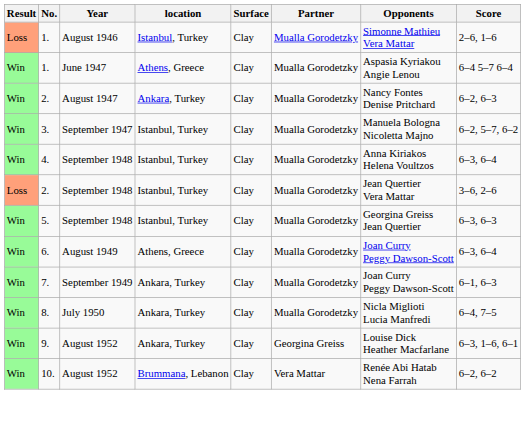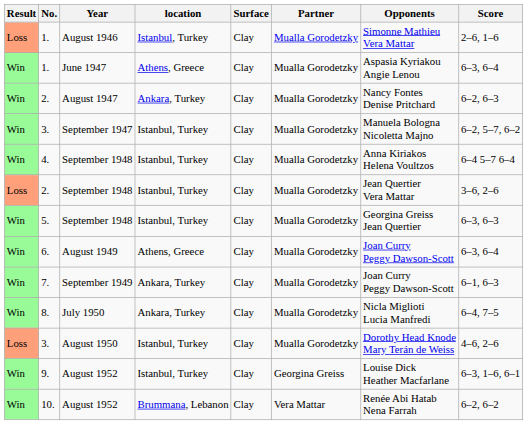 <table class="sortable wikitable" style="font-size:95%">
 <tr>
 <th>Result</th>
 <th>No.</th>
 <th>Year</th>
 <th>location</th>
 <th>Surface</th>
 <th>Partner</th>
 <th>Opponents</th>
 <th>Score</th>
 </tr>
 <tr>
 <td style="background:#ffa07a;">Loss</td>
 <td>1.</td>
 <td>August 1946</td>
 <td><a href='#'>Istanbul</a>, Turkey</td>
 <td>Clay</td>
 <td> <a href='#'>Mualla Gorodetzky</a></td>
 <td> <a href='#'>Simonne Mathieu</a> <br>  <a href='#'>Vera Mattar</a></td>
 <td>2–6, 1–6</td>
 </tr>
 <tr>
 <td style="background:#98fb98;">Win</td>
 <td>1.</td>
 <td>June 1947</td>
 <td><a href='#'>Athens</a>, Greece</td>
 <td>Clay</td>
 <td> Mualla Gorodetzky</td>
 <td> Aspasia Kyriakou <br>  Angie Lenou</td>
-<td>6–4 5–7 6–4</td>
+<td>6–3, 6–4</td>
 </tr>
 <tr>
 <td style="background:#98fb98;">Win</td>
 <td>2.</td>
 <td>August 1947</td>
 <td><a href='#'>Ankara</a>, Turkey</td>
 <td>Clay</td>
 <td> Mualla Gorodetzky</td>
 <td> Nancy Fontes <br>  Denise Pritchard</td>
 <td>6–2, 6–3</td>
 </tr>
 <tr>
 <td style="background:#98fb98;">Win</td>
 <td>3.</td>
 <td>September 1947</td>
 <td>Istanbul, Turkey</td>
 <td>Clay</td>
 <td> Mualla Gorodetzky</td>
 <td> Manuela Bologna <br>  Nicoletta Majno</td>
 <td>6–2, 5–7, 6–2</td>
 </tr>
 <tr>
 <td style="background:#98fb98;">Win</td>
 <td>4.</td>
 <td>September 1948</td>
 <td>Istanbul, Turkey</td>
 <td>Clay</td>
 <td> Mualla Gorodetzky</td>
 <td> Anna Kiriakos <br>  Helena Voultzos</td>
-<td>6–3, 6–4</td>
+<td>6–4 5–7 6–4</td>
 </tr>
 <tr>
 <td style="background:#ffa07a;">Loss</td>
 <td>2.</td>
 <td>September 1948</td>
 <td>Istanbul, Turkey</td>
 <td>Clay</td>
 <td> Mualla Gorodetzky</td>
 <td> Jean Quertier <br>  Vera Mattar</td>
 <td>3–6, 2–6</td>
 </tr>
 <tr>
 <td style="background:#98fb98;">Win</td>
 <td>5.</td>
 <td>September 1948</td>
 <td>Istanbul, Turkey</td>
 <td>Clay</td>
 <td> Mualla Gorodetzky</td>
 <td> Georgina Greiss <br>  Jean Quertier</td>
 <td>6–3, 6–3</td>
 </tr>
 <tr>
 <td style="background:#98fb98;">Win</td>
 <td>6.</td>
 <td>August 1949</td>
 <td>Athens, Greece</td>
 <td>Clay</td>
 <td> Mualla Gorodetzky</td>
 <td> <a href='#'>Joan Curry</a> <br>  <a href='#'>Peggy Dawson-Scott</a></td>
 <td>6–3, 6–4</td>
 </tr>
 <tr>
 <td style="background:#98fb98;">Win</td>
 <td>7.</td>
 <td>September 1949</td>
 <td>Ankara, Turkey</td>
 <td>Clay</td>
 <td> Mualla Gorodetzky</td>
 <td> Joan Curry <br>  Peggy Dawson-Scott</td>
 <td>6–1, 6–3</td>
 </tr>
 <tr>
 <td style="background:#98fb98;">Win</td>
 <td>8.</td>
 <td>July 1950</td>
 <td>Ankara, Turkey</td>
 <td>Clay</td>
 <td> Mualla Gorodetzky</td>
 <td> Nicla Miglioti <br>  Lucia Manfredi</td>
 <td>6–4, 7–5</td>
 </tr>
 <tr>
+<td style="background:#ffa07a;">Loss</td>
+<td>3.</td>
+<td>August 1950</td>
+<td>Istanbul, Turkey</td>
+<td>Clay</td>
+<td> Mualla Gorodetzky</td>
+<td> <a href='#'>Dorothy Head Knode</a> <br>  <a href='#'>Mary Terán de Weiss</a></td>
+<td>4–6, 2–6</td>
+</tr>
+<tr>
 <td style="background:#98fb98;">Win</td>
 <td>9.</td>
 <td>August 1952</td>
-<td>Ankara, Turkey</td>
+<td>Istanbul, Turkey</td>
 <td>Clay</td>
 <td> Georgina Greiss</td>
 <td> Louise Dick <br>  Heather Macfarlane</td>
 <td>6–3, 1–6, 6–1</td>
 </tr>
 <tr>
 <td style="background:#98fb98;">Win</td>
 <td>10.</td>
 <td>August 1952</td>
 <td><a href='#'>Brummana</a>, Lebanon</td>
 <td>Clay</td>
 <td> Vera Mattar</td>
 <td> Renée Abi Hatab <br>   Nena Farrah</td>
 <td>6–2, 6–2</td>
 </tr>
 </table>
